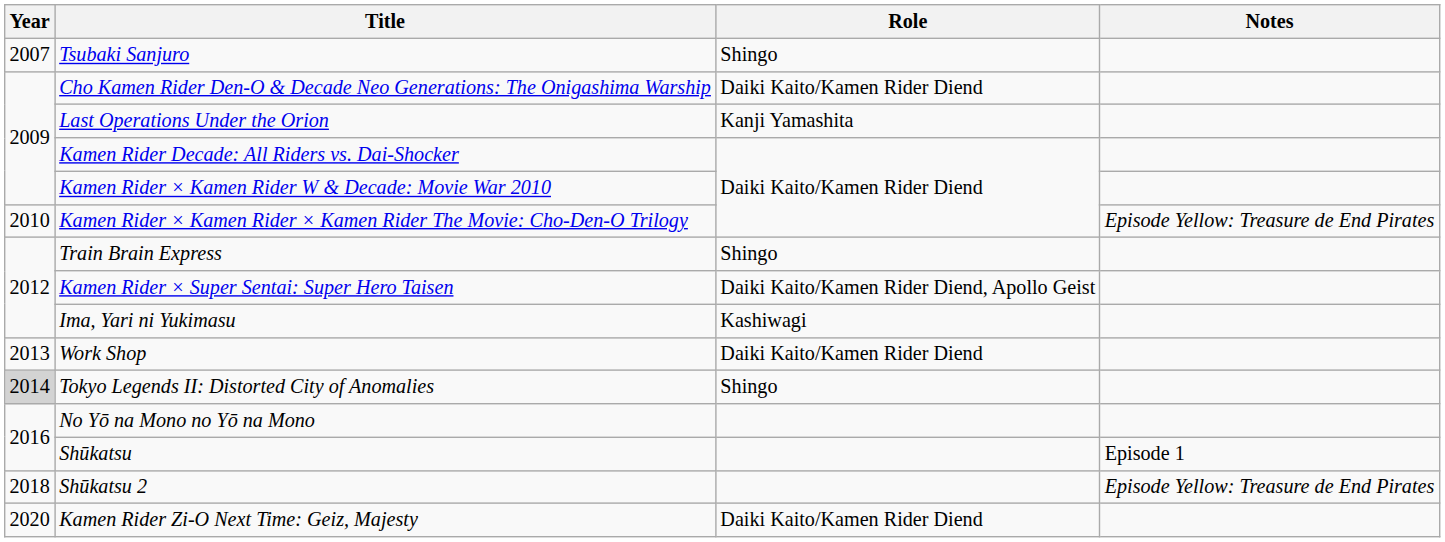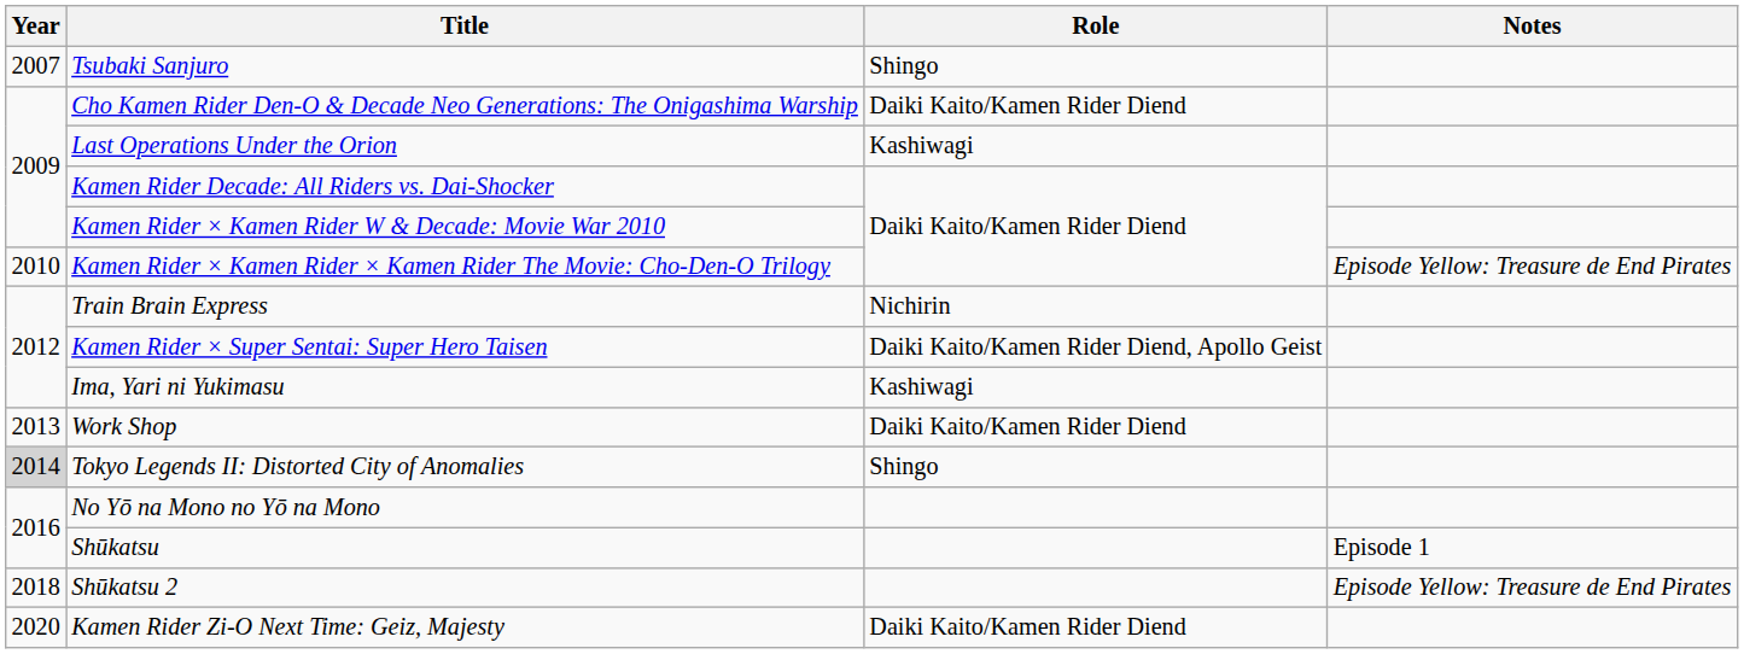 <table class="wikitable" style="font-size: 90%;">
 <tr>
 <th>Year</th>
 <th>Title</th>
 <th>Role</th>
 <th>Notes</th>
 </tr>
 <tr>
 <td>2007</td>
 <td><em><a href='#'>Tsubaki Sanjuro</a></em></td>
 <td>Shingo</td>
 <td></td>
 </tr>
 <tr>
 <td rowspan="4">2009</td>
 <td><em><a href='#'>Cho Kamen Rider Den-O & Decade Neo Generations: The Onigashima Warship</a></em></td>
 <td>Daiki Kaito/Kamen Rider Diend</td>
 <td></td>
 </tr>
 <tr>
 <td><em><a href='#'>Last Operations Under the Orion</a></em></td>
-<td>Kanji Yamashita</td>
+<td>Kashiwagi</td>
 <td></td>
 </tr>
 <tr>
 <td><em><a href='#'>Kamen Rider Decade: All Riders vs. Dai-Shocker</a></em></td>
 <td rowspan="3">Daiki Kaito/Kamen Rider Diend</td>
 <td></td>
 </tr>
 <tr>
 <td><em><a href='#'>Kamen Rider × Kamen Rider W & Decade: Movie War 2010</a></em></td>
 <td></td>
 </tr>
 <tr>
 <td>2010</td>
 <td><em><a href='#'>Kamen Rider × Kamen Rider × Kamen Rider The Movie: Cho-Den-O Trilogy</a></em></td>
 <td><em>Episode Yellow: Treasure de End Pirates</em></td>
 </tr>
 <tr>
 <td rowspan="3">2012</td>
 <td><em>Train Brain Express</em></td>
-<td>Shingo</td>
+<td>Nichirin</td>
 <td></td>
 </tr>
 <tr>
 <td><em><a href='#'>Kamen Rider × Super Sentai: Super Hero Taisen</a></em></td>
 <td>Daiki Kaito/Kamen Rider Diend, Apollo Geist</td>
 <td></td>
 </tr>
 <tr>
 <td><em>Ima, Yari ni Yukimasu</em></td>
 <td>Kashiwagi</td>
 <td></td>
 </tr>
 <tr>
 <td>2013</td>
 <td><em>Work Shop</em></td>
 <td>Daiki Kaito/Kamen Rider Diend</td>
 <td></td>
 </tr>
 <tr>
 <td style="background: lightgrey;">2014</td>
 <td><em>Tokyo Legends II: Distorted City of Anomalies</em></td>
 <td>Shingo</td>
 <td></td>
 </tr>
 <tr>
 <td rowspan="2">2016</td>
 <td><em>No Yō na Mono no Yō na Mono</em></td>
 <td></td>
 <td></td>
 </tr>
 <tr>
 <td><em>Shūkatsu</em></td>
 <td></td>
 <td>Episode 1</td>
 </tr>
 <tr>
 <td>2018</td>
 <td><em>Shūkatsu 2</em></td>
 <td></td>
 <td><em>Episode Yellow: Treasure de End Pirates</em></td>
 </tr>
 <tr>
 <td>2020</td>
 <td><em>Kamen Rider Zi-O Next Time: Geiz, Majesty</em></td>
 <td>Daiki Kaito/Kamen Rider Diend</td>
 <td></td>
 </tr>
 </table>
